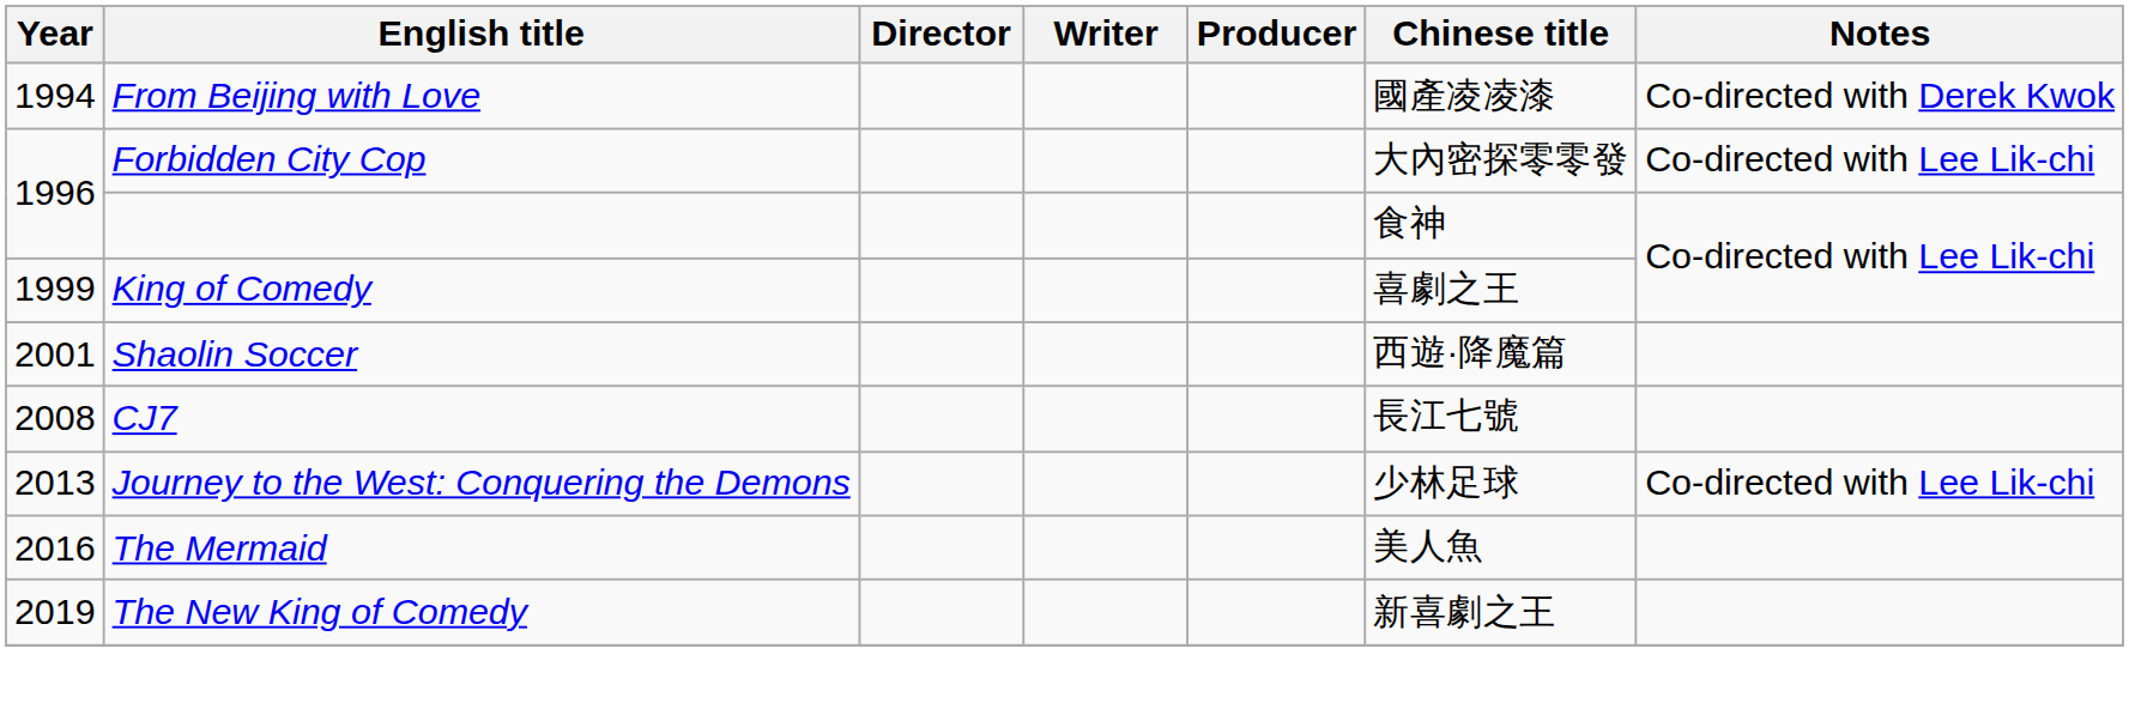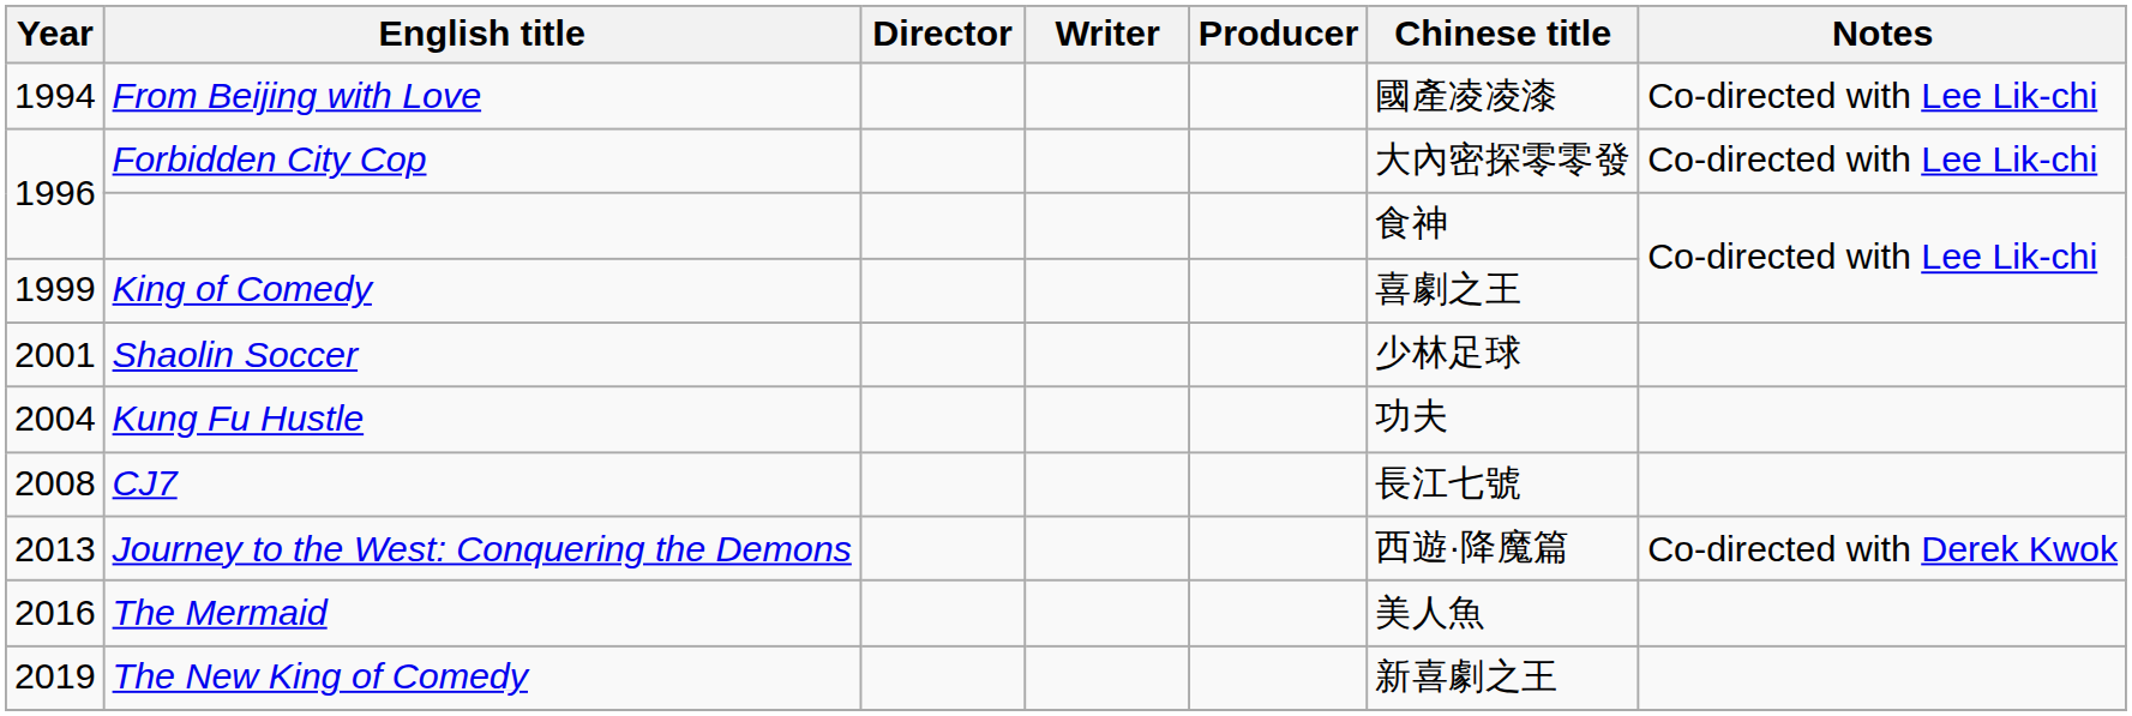 <table class="wikitable">
 <tr>
 <th>Year</th>
 <th>English title</th>
 <th width=65>Director</th>
 <th width=65>Writer</th>
 <th width=65>Producer</th>
 <th>Chinese title</th>
 <th>Notes</th>
 </tr>
 <tr>
 <td>1994</td>
 <td><em><a href='#'>From Beijing with Love</a></em></td>
 <td></td>
 <td></td>
 <td></td>
 <td>國產凌凌漆</td>
-<td>Co-directed with <a href='#'>Derek Kwok</a></td>
+<td>Co-directed with <a href='#'>Lee Lik-chi</a></td>
 </tr>
 <tr>
 <td rowspan=2>1996</td>
 <td><em><a href='#'>Forbidden City Cop</a></em></td>
 <td></td>
 <td></td>
 <td></td>
 <td>大內密探零零發</td>
 <td>Co-directed with <a href='#'>Lee Lik-chi</a></td>
 </tr>
 <tr>
 <td><em></em></td>
 <td></td>
 <td></td>
 <td></td>
 <td>食神</td>
 <td rowspan=2>Co-directed with <a href='#'>Lee Lik-chi</a></td>
 </tr>
 <tr>
 <td>1999</td>
 <td><em><a href='#'>King of Comedy</a></em></td>
 <td></td>
 <td></td>
 <td></td>
 <td>喜劇之王</td>
 </tr>
 <tr>
 <td>2001</td>
 <td><em><a href='#'>Shaolin Soccer</a></em></td>
 <td></td>
 <td></td>
 <td></td>
-<td>西遊·降魔篇</td>
+<td>少林足球</td>
+<td></td>
+</tr>
+<tr>
+<td>2004</td>
+<td><em><a href='#'>Kung Fu Hustle</a></em></td>
+<td></td>
+<td></td>
+<td></td>
+<td>功夫</td>
 <td></td>
 </tr>
 <tr>
 <td>2008</td>
 <td><em><a href='#'>CJ7</a></em></td>
 <td></td>
 <td></td>
 <td></td>
 <td>長江七號</td>
 <td></td>
 </tr>
 <tr>
 <td>2013</td>
 <td><em><a href='#'>Journey to the West: Conquering the Demons</a></em></td>
 <td></td>
 <td></td>
 <td></td>
-<td>少林足球</td>
-<td>Co-directed with <a href='#'>Lee Lik-chi</a></td>
+<td>西遊·降魔篇</td>
+<td>Co-directed with <a href='#'>Derek Kwok</a></td>
 </tr>
 <tr>
 <td>2016</td>
 <td><em><a href='#'>The Mermaid</a></em></td>
 <td></td>
 <td></td>
 <td></td>
 <td>美人魚</td>
 <td></td>
 </tr>
 <tr>
 <td>2019</td>
 <td><em><a href='#'>The New King of Comedy</a></em></td>
 <td></td>
 <td></td>
 <td></td>
 <td>新喜劇之王</td>
 <td></td>
 </tr>
 <tr>
 </tr>
 </table>
